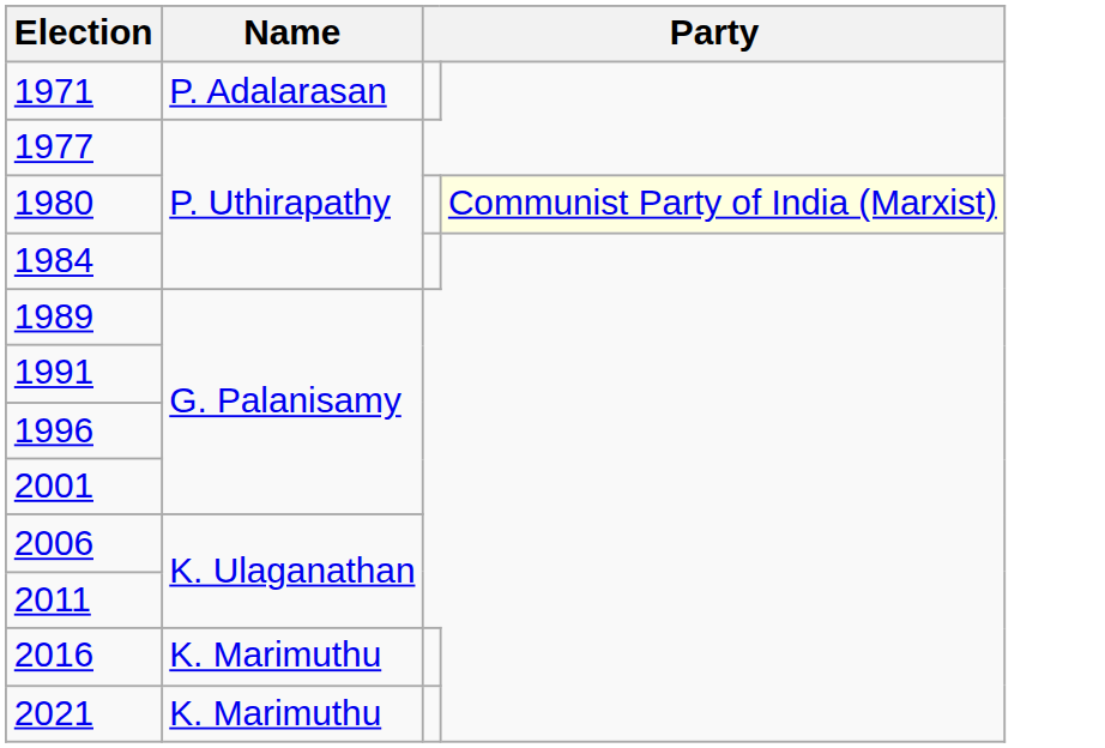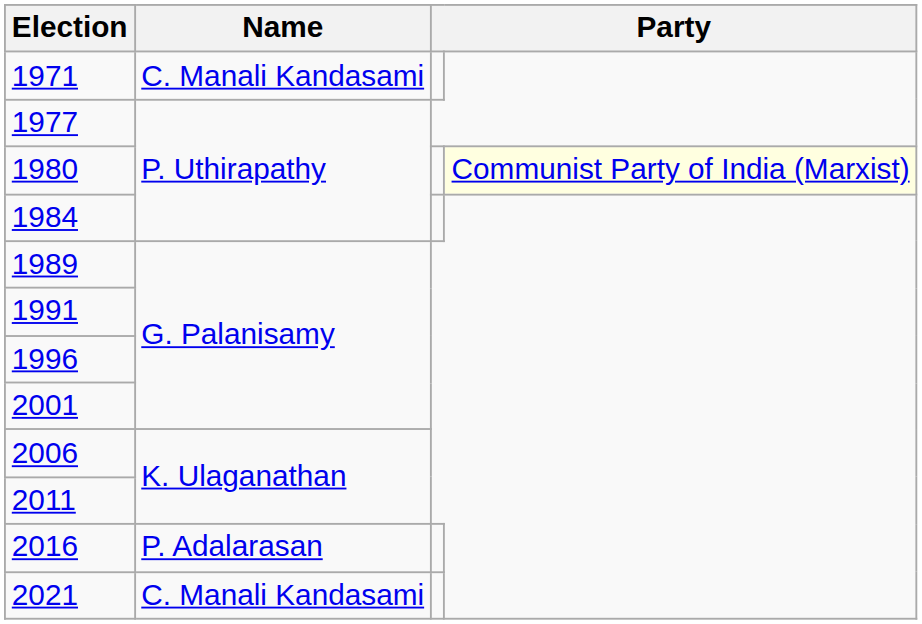 <table class="wikitable sortable">
 <tr>
 <th>Election</th>
 <th>Name</th>
 <th colspan=2>Party</th>
 </tr>
 <tr>
 <td><a href='#'>1971</a></td>
-<td><a href='#'>P. Adalarasan</a></td>
+<td><a href='#'>C. Manali Kandasami</a></td>
 <td></td>
 </tr>
 <tr>
 <td><a href='#'>1977</a></td>
 <td rowspan=3><a href='#'>P. Uthirapathy</a></td>
 </tr>
 <tr>
 <td><a href='#'>1980</a></td>
 <td></td>
 <td style="background: lightyellow;"><a href='#'>Communist Party of India (Marxist)</a></td>
 </tr>
 <tr>
 <td><a href='#'>1984</a></td>
 <td></td>
 </tr>
 <tr>
 <td><a href='#'>1989</a></td>
 <td rowspan=4><a href='#'>G. Palanisamy</a></td>
 </tr>
 <tr>
 <td><a href='#'>1991</a></td>
 </tr>
 <tr>
 <td><a href='#'>1996</a></td>
 </tr>
 <tr>
 <td><a href='#'>2001</a></td>
 </tr>
 <tr>
 <td><a href='#'>2006</a></td>
 <td rowspan=2><a href='#'>K. Ulaganathan</a></td>
 </tr>
 <tr>
 <td><a href='#'>2011</a></td>
 </tr>
 <tr>
 <td><a href='#'>2016</a></td>
-<td><a href='#'>K. Marimuthu</a></td>
+<td><a href='#'>P. Adalarasan</a></td>
 <td></td>
 </tr>
 <tr>
 <td><a href='#'>2021</a></td>
-<td><a href='#'>K. Marimuthu</a></td>
+<td><a href='#'>C. Manali Kandasami</a></td>
 <td></td>
 </tr>
 </table>
